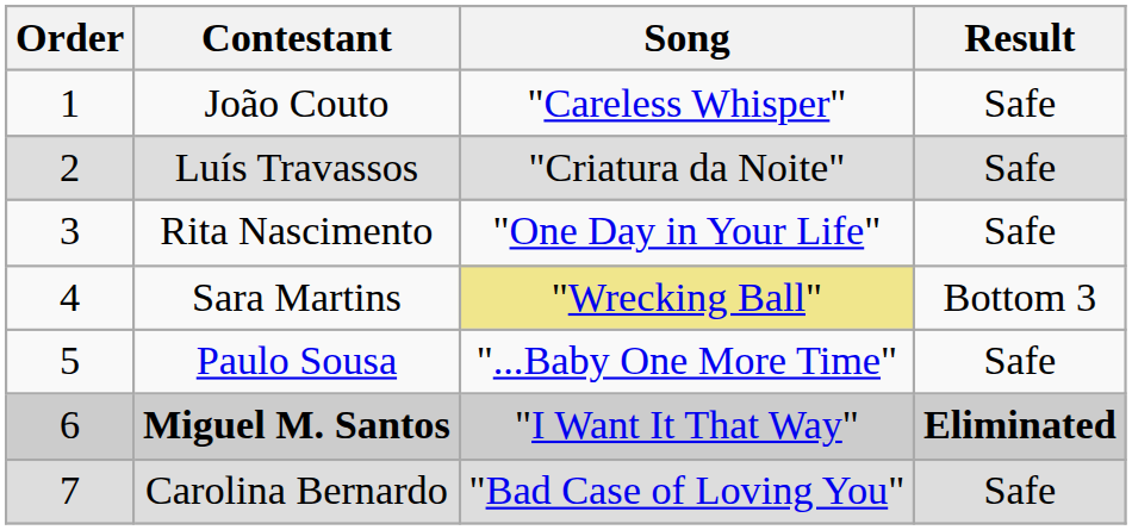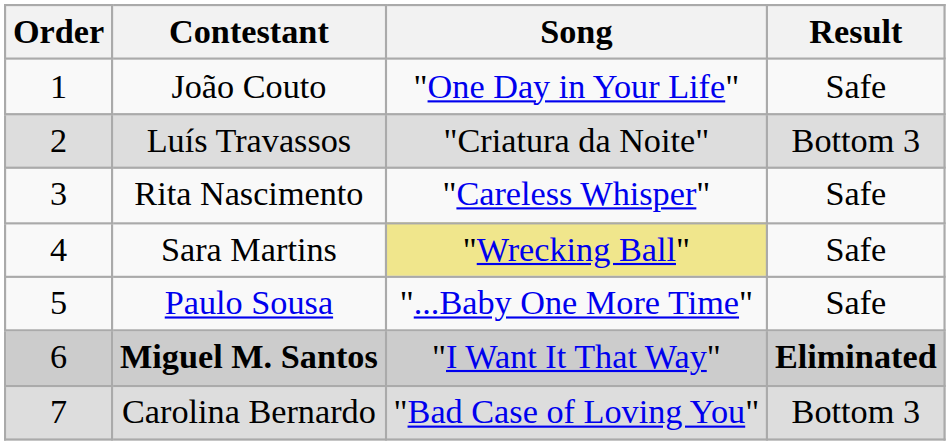 <table class="wikitable plainrowheaders" style="text-align:center;">
 <tr>
 <th>Order</th>
 <th>Contestant</th>
 <th>Song</th>
 <th>Result</th>
 </tr>
 <tr>
 <td>1</td>
 <td>João Couto</td>
-<td>"<a href='#'>Careless Whisper</a>"</td>
+<td>"<a href='#'>One Day in Your Life</a>"</td>
 <td>Safe</td>
 </tr>
 <tr style="background:#ddd;">
 <td>2</td>
 <td>Luís Travassos</td>
 <td>"Criatura da Noite"</td>
-<td>Safe</td>
+<td>Bottom 3</td>
 </tr>
 <tr>
 <td>3</td>
 <td>Rita Nascimento</td>
-<td>"<a href='#'>One Day in Your Life</a>"</td>
+<td>"<a href='#'>Careless Whisper</a>"</td>
 <td>Safe</td>
 </tr>
 <tr>
 <td>4</td>
 <td>Sara Martins</td>
 <td style="background: khaki;">"<a href='#'>Wrecking Ball</a>"</td>
-<td>Bottom 3</td>
+<td>Safe</td>
 </tr>
 <tr>
 <td>5</td>
 <td><a href='#'>Paulo Sousa</a></td>
 <td>"<a href='#'>...Baby One More Time</a>"</td>
 <td>Safe</td>
 </tr>
 <tr style="background:#ccc;">
 <td>6</td>
 <td><strong>Miguel M. Santos</strong></td>
 <td>"<a href='#'>I Want It That Way</a>"</td>
 <td><strong>Eliminated</strong></td>
 </tr>
 <tr style="background:#ddd;">
 <td>7</td>
 <td>Carolina Bernardo</td>
 <td>"<a href='#'>Bad Case of Loving You</a>"</td>
-<td>Safe</td>
+<td>Bottom 3</td>
 </tr>
 </table>
